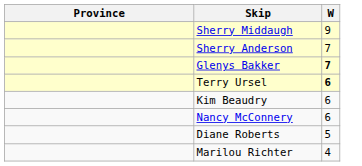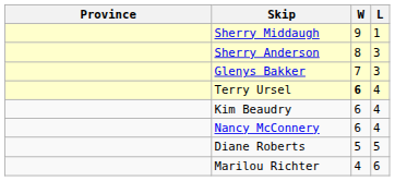 <table class="wikitable">
 <tr>
 <th width=225>Province</th>
 <th width=150>Skip</th>
 <th width=15>W</th>
+<th width=15>L</th>
 </tr>
 <tr bgcolor=#ffffcc>
 <td></td>
 <td><a href='#'>Sherry Middaugh</a></td>
 <td>9</td>
+<td>1</td>
 </tr>
 <tr bgcolor=#ffffcc>
 <td></td>
 <td><a href='#'>Sherry Anderson</a></td>
-<td>7</td>
+<td>8</td>
+<td>3</td>
 </tr>
 <tr bgcolor=#ffffcc>
 <td></td>
 <td><a href='#'>Glenys Bakker</a></td>
-<td><strong>7</strong></td>
+<td>7</td>
+<td>3</td>
 </tr>
 <tr bgcolor=#ffffcc>
 <td></td>
 <td>Terry Ursel</td>
 <td><strong>6</strong></td>
+<td>4</td>
 </tr>
 <tr>
 <td></td>
 <td>Kim Beaudry</td>
 <td>6</td>
+<td>4</td>
 </tr>
 <tr>
 <td></td>
 <td><a href='#'>Nancy McConnery</a></td>
 <td>6</td>
+<td>4</td>
 </tr>
 <tr>
 <td></td>
 <td>Diane Roberts</td>
+<td>5</td>
 <td>5</td>
 </tr>
 <tr>
 <td></td>
 <td>Marilou Richter</td>
 <td>4</td>
+<td>6</td>
 </tr>
 </table>
